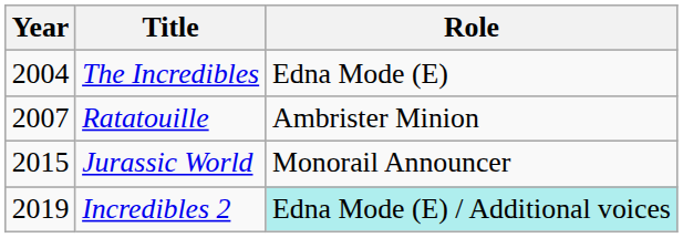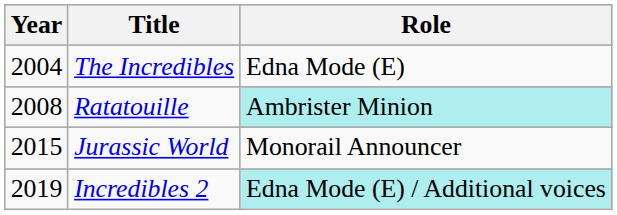 <table class="wikitable">
 <tr>
 <th>Year</th>
 <th>Title</th>
 <th>Role</th>
 </tr>
 <tr>
 <td>2004</td>
 <td><em><a href='#'>The Incredibles</a></em></td>
 <td>Edna Mode (E)</td>
 </tr>
 <tr>
-<td>2007</td>
+<td>2008</td>
 <td><em><a href='#'>Ratatouille</a></em></td>
-<td>Ambrister Minion</td>
+<td style="background: paleturquoise;">Ambrister Minion</td>
 </tr>
 <tr>
 <td>2015</td>
 <td><em><a href='#'>Jurassic World</a></em></td>
 <td>Monorail Announcer</td>
 </tr>
 <tr>
 <td>2019</td>
 <td><em><a href='#'>Incredibles 2</a></em></td>
 <td style="background: paleturquoise;">Edna Mode (E) / Additional voices</td>
 </tr>
 </table>
